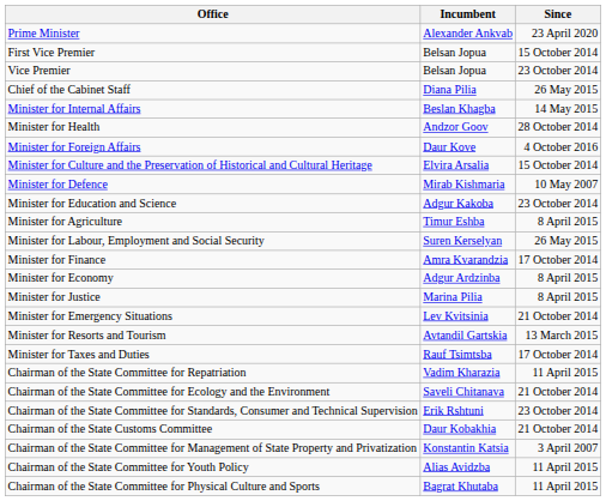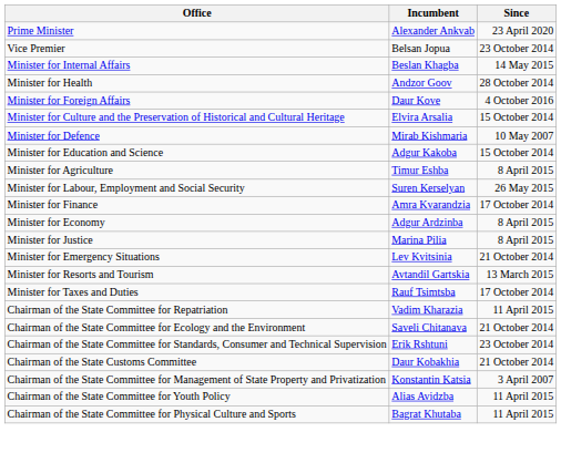 <table class=wikitable>
 <tr>
 <th>Office</th>
 <th>Incumbent</th>
 <th>Since</th>
 </tr>
 <tr>
 <td><a href='#'>Prime Minister</a></td>
 <td><a href='#'>Alexander Ankvab</a></td>
 <td style="text-align:right">23 April 2020</td>
 </tr>
 <tr>
-<td>First Vice Premier</td>
-<td>Belsan Jopua</td>
-<td style="text-align:right">15 October 2014</td>
-</tr>
-<tr>
 <td>Vice Premier</td>
 <td>Belsan Jopua</td>
 <td style="text-align:right">23 October 2014</td>
-</tr>
-<tr>
-<td>Chief of the Cabinet Staff</td>
-<td><a href='#'>Diana Pilia</a></td>
-<td style="text-align:right">26 May 2015</td>
 </tr>
 <tr>
 <td><a href='#'>Minister for Internal Affairs</a></td>
 <td><a href='#'>Beslan Khagba</a></td>
 <td style="text-align:right">14 May 2015</td>
 </tr>
 <tr>
 <td>Minister for Health</td>
 <td><a href='#'>Andzor Goov</a></td>
 <td style="text-align:right">28 October 2014</td>
 </tr>
 <tr>
 <td><a href='#'>Minister for Foreign Affairs</a></td>
 <td><a href='#'>Daur Kove</a></td>
 <td style="text-align:right">4 October 2016</td>
 </tr>
 <tr>
 <td><a href='#'>Minister for Culture and the Preservation of Historical and Cultural Heritage</a></td>
 <td><a href='#'>Elvira Arsalia</a></td>
 <td style="text-align:right">15 October 2014</td>
 </tr>
 <tr>
 <td><a href='#'>Minister for Defence</a></td>
 <td><a href='#'>Mirab Kishmaria</a></td>
 <td style="text-align:right">10 May 2007</td>
 </tr>
 <tr>
 <td>Minister for Education and Science</td>
 <td><a href='#'>Adgur Kakoba</a></td>
-<td style="text-align:right">23 October 2014</td>
+<td style="text-align:right">15 October 2014</td>
 </tr>
 <tr>
 <td>Minister for Agriculture</td>
 <td><a href='#'>Timur Eshba</a></td>
 <td style="text-align:right">8 April 2015</td>
 </tr>
 <tr>
 <td>Minister for Labour, Employment and Social Security</td>
 <td><a href='#'>Suren Kerselyan</a></td>
 <td style="text-align:right">26 May 2015</td>
 </tr>
 <tr>
 <td>Minister for Finance</td>
 <td><a href='#'>Amra Kvarandzia</a></td>
 <td style="text-align:right">17 October 2014</td>
 </tr>
 <tr>
 <td>Minister for Economy</td>
 <td><a href='#'>Adgur Ardzinba</a></td>
 <td style="text-align:right">8 April 2015</td>
 </tr>
 <tr>
 <td>Minister for Justice</td>
 <td><a href='#'>Marina Pilia</a></td>
 <td style="text-align:right">8 April 2015</td>
 </tr>
 <tr>
 <td>Minister for Emergency Situations</td>
 <td><a href='#'>Lev Kvitsinia</a></td>
 <td style="text-align:right">21 October 2014</td>
 </tr>
 <tr>
 <td>Minister for Resorts and Tourism</td>
 <td><a href='#'>Avtandil Gartskia</a></td>
 <td style="text-align:right">13 March 2015</td>
 </tr>
 <tr>
 <td>Minister for Taxes and Duties</td>
 <td><a href='#'>Rauf Tsimtsba</a></td>
 <td style="text-align:right">17 October 2014</td>
 </tr>
 <tr>
 <td>Chairman of the State Committee for Repatriation</td>
 <td><a href='#'>Vadim Kharazia</a></td>
 <td style="text-align:right">11 April 2015</td>
 </tr>
 <tr>
 <td>Chairman of the State Committee for Ecology and the Environment</td>
 <td><a href='#'>Saveli Chitanava</a></td>
 <td style="text-align:right">21 October 2014</td>
 </tr>
 <tr>
 <td>Chairman of the State Committee for Standards, Consumer and Technical Supervision</td>
 <td><a href='#'>Erik Rshtuni</a></td>
 <td style="text-align:right">23 October 2014</td>
 </tr>
 <tr>
 <td>Chairman of the State Customs Committee</td>
 <td><a href='#'>Daur Kobakhia</a></td>
 <td style="text-align:right">21 October 2014</td>
 </tr>
 <tr>
 <td>Chairman of the State Committee for Management of State Property and Privatization</td>
 <td><a href='#'>Konstantin Katsia</a></td>
 <td style="text-align:right">3 April 2007</td>
 </tr>
 <tr>
 <td>Chairman of the State Committee for Youth Policy</td>
 <td><a href='#'>Alias Avidzba</a></td>
 <td style="text-align:right">11 April 2015</td>
 </tr>
 <tr>
 <td>Chairman of the State Committee for Physical Culture and Sports</td>
 <td><a href='#'>Bagrat Khutaba</a></td>
 <td style="text-align:right">11 April 2015</td>
 </tr>
 </table>
